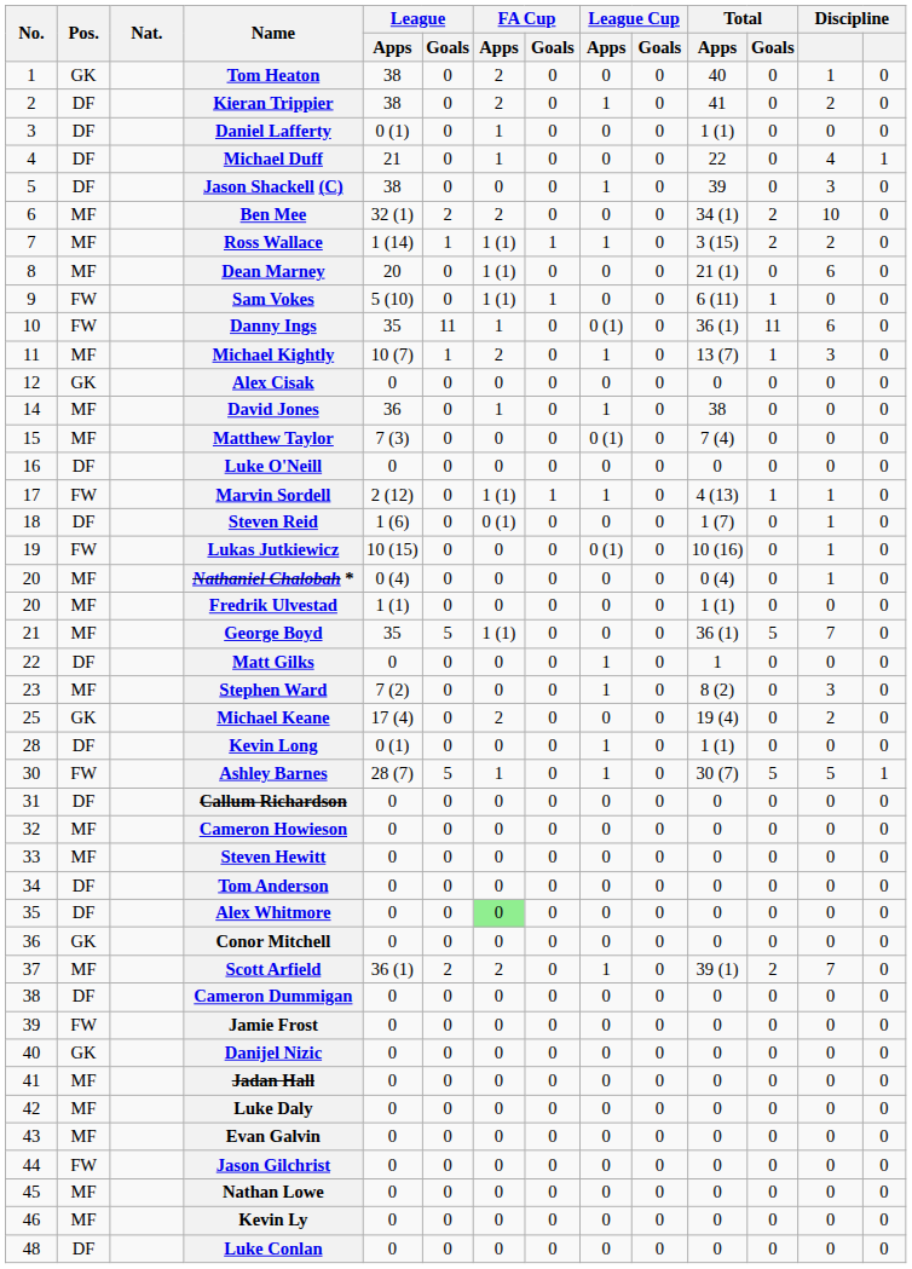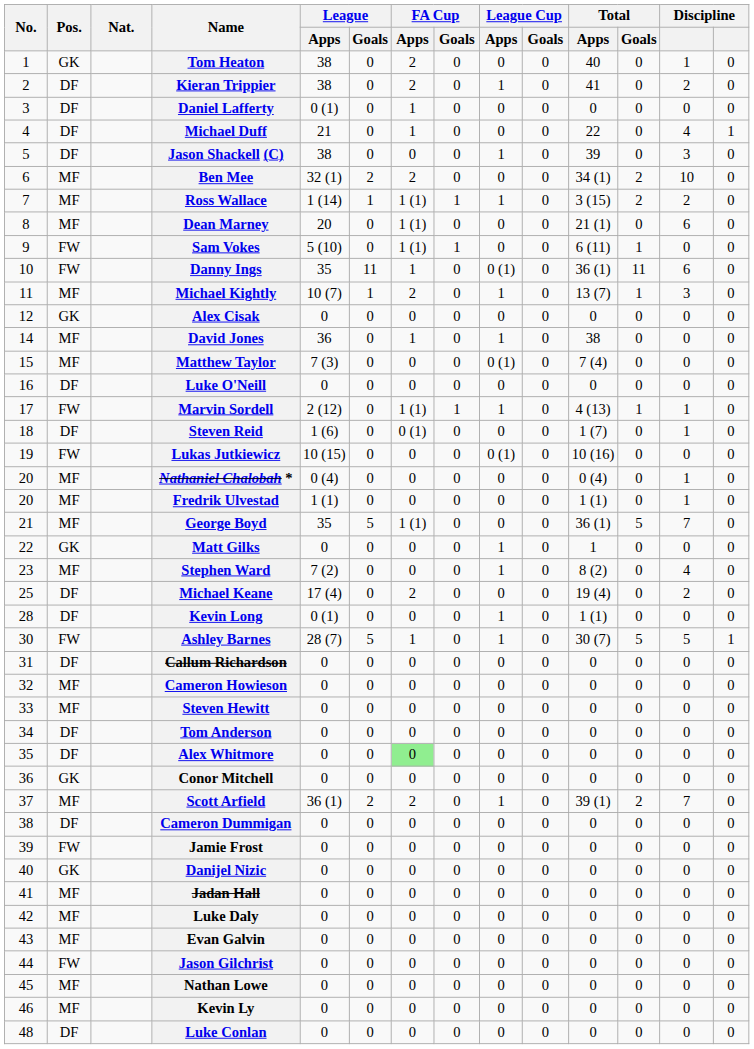 <table class="wikitable plainrowheaders" style="text-align:center">
 <tr>
 <th rowspan="2" width="40">No.</th>
 <th rowspan="2" width="40">Pos.</th>
 <th rowspan="2" width="60">Nat.</th>
 <th rowspan="2" width="155" scope="col">Name</th>
 <th colspan="2" width="90"><a href='#'>League</a></th>
 <th colspan="2" width="90"><a href='#'>FA Cup</a></th>
 <th colspan="2" width="90"><a href='#'>League Cup</a></th>
 <th colspan="2" width="90">Total</th>
 <th colspan="2" width="90">Discipline</th>
 </tr>
 <tr>
 <th scope="col">Apps</th>
 <th scope="col">Goals</th>
 <th scope="col">Apps</th>
 <th scope="col">Goals</th>
 <th scope="col">Apps</th>
 <th scope="col">Goals</th>
 <th scope="col">Apps</th>
 <th scope="col">Goals</th>
 <th scope="col"></th>
 <th scope="col"></th>
 </tr>
 <tr>
 <td>1</td>
 <td>GK</td>
 <td align="left"></td>
 <th scope="row"><a href='#'>Tom Heaton</a></th>
 <td>38</td>
 <td>0</td>
 <td>2</td>
 <td>0</td>
 <td>0</td>
 <td>0</td>
 <td>40</td>
 <td>0</td>
 <td>1</td>
 <td>0</td>
 </tr>
 <tr>
 <td>2</td>
 <td>DF</td>
 <td align="left"></td>
 <th scope="row"><a href='#'>Kieran Trippier</a></th>
 <td>38</td>
 <td>0</td>
 <td>2</td>
 <td>0</td>
 <td>1</td>
 <td>0</td>
 <td>41</td>
 <td>0</td>
 <td>2</td>
 <td>0</td>
 </tr>
 <tr>
 <td>3</td>
 <td>DF</td>
 <td align="left"></td>
 <th scope="row"><a href='#'>Daniel Lafferty</a></th>
 <td>0 (1)</td>
 <td>0</td>
 <td>1</td>
 <td>0</td>
 <td>0</td>
 <td>0</td>
-<td>1 (1)</td>
+<td>0</td>
 <td>0</td>
 <td>0</td>
 <td>0</td>
 </tr>
 <tr>
 <td>4</td>
 <td>DF</td>
 <td align="left"></td>
 <th scope="row"><a href='#'>Michael Duff</a></th>
 <td>21</td>
 <td>0</td>
 <td>1</td>
 <td>0</td>
 <td>0</td>
 <td>0</td>
 <td>22</td>
 <td>0</td>
 <td>4</td>
 <td>1</td>
 </tr>
 <tr>
 <td>5</td>
 <td>DF</td>
 <td align="left"></td>
 <th scope="row"><a href='#'>Jason Shackell</a> <a href='#'>(C)</a></th>
 <td>38</td>
 <td>0</td>
 <td>0</td>
 <td>0</td>
 <td>1</td>
 <td>0</td>
 <td>39</td>
 <td>0</td>
 <td>3</td>
 <td>0</td>
 </tr>
 <tr>
 <td>6</td>
 <td>MF</td>
 <td align="left"></td>
 <th scope="row"><a href='#'>Ben Mee</a></th>
 <td>32 (1)</td>
 <td>2</td>
 <td>2</td>
 <td>0</td>
 <td>0</td>
 <td>0</td>
 <td>34 (1)</td>
 <td>2</td>
 <td>10</td>
 <td>0</td>
 </tr>
 <tr>
 <td>7</td>
 <td>MF</td>
 <td align="left"></td>
 <th scope="row"><a href='#'>Ross Wallace</a></th>
 <td>1 (14)</td>
 <td>1</td>
 <td>1 (1)</td>
 <td>1</td>
 <td>1</td>
 <td>0</td>
 <td>3 (15)</td>
 <td>2</td>
 <td>2</td>
 <td>0</td>
 </tr>
 <tr>
 <td>8</td>
 <td>MF</td>
 <td align="left"></td>
 <th scope="row"><a href='#'>Dean Marney</a></th>
 <td>20</td>
 <td>0</td>
 <td>1 (1)</td>
 <td>0</td>
 <td>0</td>
 <td>0</td>
 <td>21 (1)</td>
 <td>0</td>
 <td>6</td>
 <td>0</td>
 </tr>
 <tr>
 <td>9</td>
 <td>FW</td>
 <td align="left"></td>
 <th scope="row"><a href='#'>Sam Vokes</a></th>
 <td>5 (10)</td>
 <td>0</td>
 <td>1 (1)</td>
 <td>1</td>
 <td>0</td>
 <td>0</td>
 <td>6 (11)</td>
 <td>1</td>
 <td>0</td>
 <td>0</td>
 </tr>
 <tr>
 <td>10</td>
 <td>FW</td>
 <td align="left"></td>
 <th scope="row"><a href='#'>Danny Ings</a></th>
 <td>35</td>
 <td>11</td>
 <td>1</td>
 <td>0</td>
 <td>0 (1)</td>
 <td>0</td>
 <td>36 (1)</td>
 <td>11</td>
 <td>6</td>
 <td>0</td>
 </tr>
 <tr>
 <td>11</td>
 <td>MF</td>
 <td align="left"></td>
 <th scope="row"><a href='#'>Michael Kightly</a></th>
 <td>10 (7)</td>
 <td>1</td>
 <td>2</td>
 <td>0</td>
 <td>1</td>
 <td>0</td>
 <td>13 (7)</td>
 <td>1</td>
 <td>3</td>
 <td>0</td>
 </tr>
 <tr>
 <td>12</td>
 <td>GK</td>
 <td align="left"></td>
 <th scope="row"><a href='#'>Alex Cisak</a></th>
 <td>0</td>
 <td>0</td>
 <td>0</td>
 <td>0</td>
 <td>0</td>
 <td>0</td>
 <td>0</td>
 <td>0</td>
 <td>0</td>
 <td>0</td>
 </tr>
 <tr>
 <td>14</td>
 <td>MF</td>
 <td align="left"></td>
 <th scope="row"><a href='#'>David Jones</a></th>
 <td>36</td>
 <td>0</td>
 <td>1</td>
 <td>0</td>
 <td>1</td>
 <td>0</td>
 <td>38</td>
 <td>0</td>
 <td>0</td>
 <td>0</td>
 </tr>
 <tr>
 <td>15</td>
 <td>MF</td>
 <td align="left"></td>
 <th scope="row"><a href='#'>Matthew Taylor</a></th>
 <td>7 (3)</td>
 <td>0</td>
 <td>0</td>
 <td>0</td>
 <td>0 (1)</td>
 <td>0</td>
 <td>7 (4)</td>
 <td>0</td>
 <td>0</td>
 <td>0</td>
 </tr>
 <tr>
 <td>16</td>
 <td>DF</td>
 <td align="left"></td>
 <th scope="row"><a href='#'>Luke O'Neill</a></th>
 <td>0</td>
 <td>0</td>
 <td>0</td>
 <td>0</td>
 <td>0</td>
 <td>0</td>
 <td>0</td>
 <td>0</td>
 <td>0</td>
 <td>0</td>
 </tr>
 <tr>
 <td>17</td>
 <td>FW</td>
 <td align="left"></td>
 <th scope="row"><a href='#'>Marvin Sordell</a></th>
 <td>2 (12)</td>
 <td>0</td>
 <td>1 (1)</td>
 <td>1</td>
 <td>1</td>
 <td>0</td>
 <td>4 (13)</td>
 <td>1</td>
 <td>1</td>
 <td>0</td>
 </tr>
 <tr>
 <td>18</td>
 <td>DF</td>
 <td align="left"></td>
 <th scope="row"><a href='#'>Steven Reid</a></th>
 <td>1 (6)</td>
 <td>0</td>
 <td>0 (1)</td>
 <td>0</td>
 <td>0</td>
 <td>0</td>
 <td>1 (7)</td>
 <td>0</td>
 <td>1</td>
 <td>0</td>
 </tr>
 <tr>
 <td>19</td>
 <td>FW</td>
 <td align="left"></td>
 <th scope="row"><a href='#'>Lukas Jutkiewicz</a></th>
 <td>10 (15)</td>
 <td>0</td>
 <td>0</td>
 <td>0</td>
 <td>0 (1)</td>
 <td>0</td>
 <td>10 (16)</td>
 <td>0</td>
-<td>1</td>
+<td>0</td>
 <td>0</td>
 </tr>
 <tr>
 <td>20</td>
 <td>MF</td>
 <td align="left"></td>
 <th scope="row"><s><em><a href='#'>Nathaniel Chalobah</a></em></s> * </th>
 <td>0 (4)</td>
 <td>0</td>
 <td>0</td>
 <td>0</td>
 <td>0</td>
 <td>0</td>
 <td>0 (4)</td>
 <td>0</td>
 <td>1</td>
 <td>0</td>
 </tr>
 <tr>
 <td>20</td>
 <td>MF</td>
 <td align="left"></td>
 <th scope="row"><a href='#'>Fredrik Ulvestad</a></th>
 <td>1 (1)</td>
 <td>0</td>
 <td>0</td>
 <td>0</td>
 <td>0</td>
 <td>0</td>
 <td>1 (1)</td>
 <td>0</td>
-<td>0</td>
+<td>1</td>
 <td>0</td>
 </tr>
 <tr>
 <td>21</td>
 <td>MF</td>
 <td align="left"></td>
 <th scope="row"><a href='#'>George Boyd</a></th>
 <td>35</td>
 <td>5</td>
 <td>1 (1)</td>
 <td>0</td>
 <td>0</td>
 <td>0</td>
 <td>36 (1)</td>
 <td>5</td>
 <td>7</td>
 <td>0</td>
 </tr>
 <tr>
 <td>22</td>
-<td>DF</td>
+<td>GK</td>
 <td align="left"></td>
 <th scope="row"><a href='#'>Matt Gilks</a></th>
 <td>0</td>
 <td>0</td>
 <td>0</td>
 <td>0</td>
 <td>1</td>
 <td>0</td>
 <td>1</td>
 <td>0</td>
 <td>0</td>
 <td>0</td>
 </tr>
 <tr>
 <td>23</td>
 <td>MF</td>
 <td align="left"></td>
 <th scope="row"><a href='#'>Stephen Ward</a></th>
 <td>7 (2)</td>
 <td>0</td>
 <td>0</td>
 <td>0</td>
 <td>1</td>
 <td>0</td>
 <td>8 (2)</td>
 <td>0</td>
-<td>3</td>
+<td>4</td>
 <td>0</td>
 </tr>
 <tr>
 <td>25</td>
-<td>GK</td>
+<td>DF</td>
 <td align="left"></td>
 <th scope="row"><a href='#'>Michael Keane</a></th>
 <td>17 (4)</td>
 <td>0</td>
 <td>2</td>
 <td>0</td>
 <td>0</td>
 <td>0</td>
 <td>19 (4)</td>
 <td>0</td>
 <td>2</td>
 <td>0</td>
 </tr>
 <tr>
 <td>28</td>
 <td>DF</td>
 <td align="left"></td>
 <th scope="row"><a href='#'>Kevin Long</a></th>
 <td>0 (1)</td>
 <td>0</td>
 <td>0</td>
 <td>0</td>
 <td>1</td>
 <td>0</td>
 <td>1 (1)</td>
 <td>0</td>
 <td>0</td>
 <td>0</td>
 </tr>
 <tr>
 <td>30</td>
 <td>FW</td>
 <td align="left"></td>
 <th scope="row"><a href='#'>Ashley Barnes</a></th>
 <td>28 (7)</td>
 <td>5</td>
 <td>1</td>
 <td>0</td>
 <td>1</td>
 <td>0</td>
 <td>30 (7)</td>
 <td>5</td>
 <td>5</td>
 <td>1</td>
 </tr>
 <tr>
 <td>31</td>
 <td>DF</td>
 <td align="left"></td>
 <th scope="row"><s>Callum Richardson</s> </th>
 <td>0</td>
 <td>0</td>
 <td>0</td>
 <td>0</td>
 <td>0</td>
 <td>0</td>
 <td>0</td>
 <td>0</td>
 <td>0</td>
 <td>0</td>
 </tr>
 <tr>
 <td>32</td>
 <td>MF</td>
 <td align="left"></td>
 <th scope="row"><a href='#'>Cameron Howieson</a></th>
 <td>0</td>
 <td>0</td>
 <td>0</td>
 <td>0</td>
 <td>0</td>
 <td>0</td>
 <td>0</td>
 <td>0</td>
 <td>0</td>
 <td>0</td>
 </tr>
 <tr>
 <td>33</td>
 <td>MF</td>
 <td align="left"></td>
 <th scope="row"><a href='#'>Steven Hewitt</a></th>
 <td>0</td>
 <td>0</td>
 <td>0</td>
 <td>0</td>
 <td>0</td>
 <td>0</td>
 <td>0</td>
 <td>0</td>
 <td>0</td>
 <td>0</td>
 </tr>
 <tr>
 <td>34</td>
 <td>DF</td>
 <td align="left"></td>
 <th scope="row"><a href='#'>Tom Anderson</a></th>
 <td>0</td>
 <td>0</td>
 <td>0</td>
 <td>0</td>
 <td>0</td>
 <td>0</td>
 <td>0</td>
 <td>0</td>
 <td>0</td>
 <td>0</td>
 </tr>
 <tr>
 <td>35</td>
 <td>DF</td>
 <td align="left"></td>
 <th scope="row"><a href='#'>Alex Whitmore</a></th>
 <td>0</td>
 <td>0</td>
 <td style="background: lightgreen;">0</td>
 <td>0</td>
 <td>0</td>
 <td>0</td>
 <td>0</td>
 <td>0</td>
 <td>0</td>
 <td>0</td>
 </tr>
 <tr>
 <td>36</td>
 <td>GK</td>
 <td align="left"></td>
 <th scope="row">Conor Mitchell</th>
 <td>0</td>
 <td>0</td>
 <td>0</td>
 <td>0</td>
 <td>0</td>
 <td>0</td>
 <td>0</td>
 <td>0</td>
 <td>0</td>
 <td>0</td>
 </tr>
 <tr>
 <td>37</td>
 <td>MF</td>
 <td align="left"></td>
 <th scope="row"><a href='#'>Scott Arfield</a></th>
 <td>36 (1)</td>
 <td>2</td>
 <td>2</td>
 <td>0</td>
 <td>1</td>
 <td>0</td>
 <td>39 (1)</td>
 <td>2</td>
 <td>7</td>
 <td>0</td>
 </tr>
 <tr>
 <td>38</td>
 <td>DF</td>
 <td align="left"></td>
 <th scope="row"><a href='#'>Cameron Dummigan</a></th>
 <td>0</td>
 <td>0</td>
 <td>0</td>
 <td>0</td>
 <td>0</td>
 <td>0</td>
 <td>0</td>
 <td>0</td>
 <td>0</td>
 <td>0</td>
 </tr>
 <tr>
 <td>39</td>
 <td>FW</td>
 <td align="left"></td>
 <th scope="row">Jamie Frost</th>
 <td>0</td>
 <td>0</td>
 <td>0</td>
 <td>0</td>
 <td>0</td>
 <td>0</td>
 <td>0</td>
 <td>0</td>
 <td>0</td>
 <td>0</td>
 </tr>
 <tr>
 <td>40</td>
 <td>GK</td>
 <td align="left"></td>
 <th scope="row"><a href='#'>Danijel Nizic</a></th>
 <td>0</td>
 <td>0</td>
 <td>0</td>
 <td>0</td>
 <td>0</td>
 <td>0</td>
 <td>0</td>
 <td>0</td>
 <td>0</td>
 <td>0</td>
 </tr>
 <tr>
 <td>41</td>
 <td>MF</td>
 <td align="left"></td>
 <th scope="row"><s>Jadan Hall</s> </th>
 <td>0</td>
 <td>0</td>
 <td>0</td>
 <td>0</td>
 <td>0</td>
 <td>0</td>
 <td>0</td>
 <td>0</td>
 <td>0</td>
 <td>0</td>
 </tr>
 <tr>
 <td>42</td>
 <td>MF</td>
 <td align="left"></td>
 <th scope="row">Luke Daly</th>
 <td>0</td>
 <td>0</td>
 <td>0</td>
 <td>0</td>
 <td>0</td>
 <td>0</td>
 <td>0</td>
 <td>0</td>
 <td>0</td>
 <td>0</td>
 </tr>
 <tr>
 <td>43</td>
 <td>MF</td>
 <td align="left"></td>
 <th scope="row">Evan Galvin</th>
 <td>0</td>
 <td>0</td>
 <td>0</td>
 <td>0</td>
 <td>0</td>
 <td>0</td>
 <td>0</td>
 <td>0</td>
 <td>0</td>
 <td>0</td>
 </tr>
 <tr>
 <td>44</td>
 <td>FW</td>
 <td align="left"></td>
 <th scope="row"><a href='#'>Jason Gilchrist</a></th>
 <td>0</td>
 <td>0</td>
 <td>0</td>
 <td>0</td>
 <td>0</td>
 <td>0</td>
 <td>0</td>
 <td>0</td>
 <td>0</td>
 <td>0</td>
 </tr>
 <tr>
 <td>45</td>
 <td>MF</td>
 <td align="left"></td>
 <th scope="row">Nathan Lowe</th>
 <td>0</td>
 <td>0</td>
 <td>0</td>
 <td>0</td>
 <td>0</td>
 <td>0</td>
 <td>0</td>
 <td>0</td>
 <td>0</td>
 <td>0</td>
 </tr>
 <tr>
 <td>46</td>
 <td>MF</td>
 <td align="left"></td>
 <th scope="row">Kevin Ly</th>
 <td>0</td>
 <td>0</td>
 <td>0</td>
 <td>0</td>
 <td>0</td>
 <td>0</td>
 <td>0</td>
 <td>0</td>
 <td>0</td>
 <td>0</td>
 </tr>
 <tr>
 <td>48</td>
 <td>DF</td>
 <td align="left"></td>
 <th scope="row"><a href='#'>Luke Conlan</a></th>
 <td>0</td>
 <td>0</td>
 <td>0</td>
 <td>0</td>
 <td>0</td>
 <td>0</td>
 <td>0</td>
 <td>0</td>
 <td>0</td>
 <td>0</td>
 </tr>
 </table>
